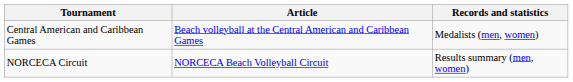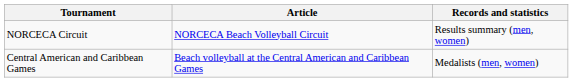 <table class="wikitable">
 <tr>
 <th>Tournament</th>
 <th>Article</th>
 <th>Records and statistics</th>
 </tr>
 <tr>
+<td>NORCECA Circuit</td>
+<td><a href='#'>NORCECA Beach Volleyball Circuit</a></td>
+<td>Results summary (<a href='#'>men</a>, <a href='#'>women</a>)</td>
+</tr>
+<tr>
 <td>Central American and Caribbean Games</td>
 <td><a href='#'>Beach volleyball at the Central American and Caribbean Games</a></td>
 <td>Medalists (<a href='#'>men</a>, <a href='#'>women</a>)</td>
 </tr>
-<tr>
-<td>NORCECA Circuit</td>
-<td><a href='#'>NORCECA Beach Volleyball Circuit</a></td>
-<td>Results summary (<a href='#'>men</a>, <a href='#'>women</a>)</td>
-</tr>
 </table>
